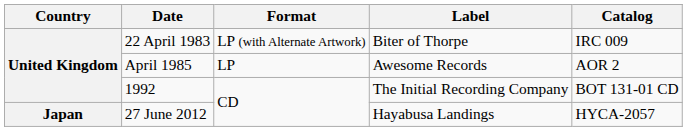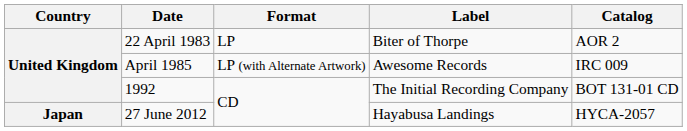 <table class="wikitable plainrowheaders">
 <tr>
 <th scope=col>Country</th>
 <th scope=col>Date</th>
 <th scope=col>Format</th>
 <th scope=col>Label</th>
 <th scope=col>Catalog</th>
 </tr>
 <tr>
 <th scope=row rowspan=3>United Kingdom</th>
 <td>22 April 1983</td>
-<td>LP <small>(with Alternate Artwork)</small></td>
+<td>LP</td>
 <td>Biter of Thorpe</td>
-<td>IRC 009</td>
+<td>AOR 2</td>
 </tr>
 <tr>
 <td>April 1985</td>
-<td>LP</td>
+<td>LP <small>(with Alternate Artwork)</small></td>
 <td>Awesome Records</td>
-<td>AOR 2</td>
+<td>IRC 009</td>
 </tr>
 <tr>
 <td>1992</td>
 <td rowspan=2>CD</td>
 <td>The Initial Recording Company</td>
 <td>BOT 131-01 CD</td>
 </tr>
 <tr>
 <th scope=row>Japan</th>
 <td>27 June 2012</td>
 <td>Hayabusa Landings</td>
 <td>HYCA-2057</td>
 </tr>
 </table>
